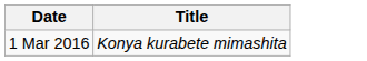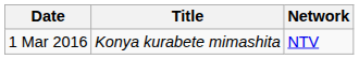 <table class="wikitable">
 <tr>
 <th>Date</th>
 <th>Title</th>
+<th>Network</th>
 </tr>
 <tr>
 <td>1 Mar 2016</td>
 <td><em>Konya kurabete mimashita</em></td>
+<td><a href='#'>NTV</a></td>
 </tr>
 </table>
